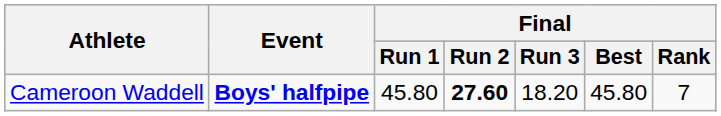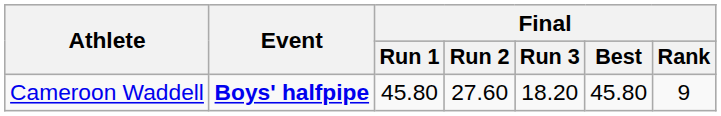 <table class="wikitable" style="font-size:90%">
 <tr>
 <th rowspan=2>Athlete</th>
 <th rowspan=2>Event</th>
 <th colspan=5>Final</th>
 </tr>
 <tr style="font-size:95%">
 <th>Run 1</th>
 <th>Run 2</th>
 <th>Run 3</th>
 <th>Best</th>
 <th>Rank</th>
 </tr>
 <tr align=center>
 <td align=left><a href='#'>Cameroon Waddell</a></td>
 <td align=left><strong><a href='#'>Boys' halfpipe</a></strong></td>
 <td>45.80</td>
-<td><strong>27.60</strong></td>
+<td>27.60</td>
 <td>18.20</td>
 <td>45.80</td>
-<td>7</td>
+<td>9</td>
 </tr>
 </table>
